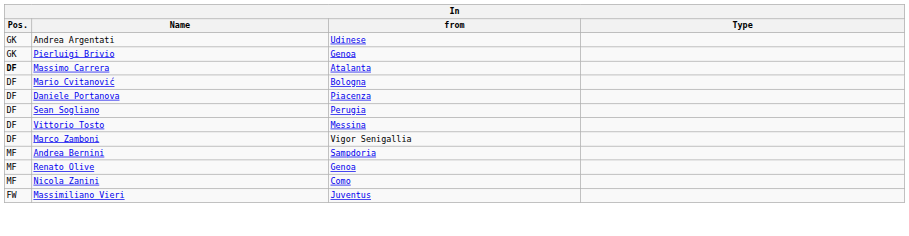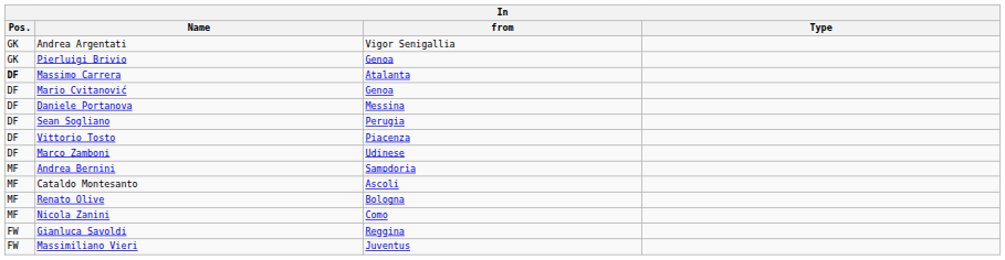 <table class="wikitable" style="font-size:90%;width:99%;">
 <tr>
 <th colspan="4">In</th>
 </tr>
 <tr>
 <th width=3%>Pos.</th>
 <th width=33%>Name</th>
 <th width=28%>from</th>
 <th width=36%>Type</th>
 </tr>
 <tr>
 <td>GK</td>
 <td>Andrea Argentati</td>
-<td><a href='#'>Udinese</a></td>
+<td>Vigor Senigallia</td>
 <td></td>
 </tr>
 <tr>
 <td>GK</td>
 <td><a href='#'>Pierluigi Brivio</a></td>
 <td><a href='#'>Genoa</a></td>
 <td></td>
 </tr>
 <tr>
 <td><strong>DF</strong></td>
 <td><a href='#'>Massimo Carrera</a></td>
 <td><a href='#'>Atalanta</a></td>
 <td></td>
 </tr>
 <tr>
 <td>DF</td>
 <td><a href='#'>Mario Cvitanović</a></td>
-<td><a href='#'>Bologna</a></td>
+<td><a href='#'>Genoa</a></td>
 <td></td>
 </tr>
 <tr>
 <td>DF</td>
 <td><a href='#'>Daniele Portanova</a></td>
-<td><a href='#'>Piacenza</a></td>
+<td><a href='#'>Messina</a></td>
 <td></td>
 </tr>
 <tr>
 <td>DF</td>
 <td><a href='#'>Sean Sogliano</a></td>
 <td><a href='#'>Perugia</a></td>
 <td></td>
 </tr>
 <tr>
 <td>DF</td>
 <td><a href='#'>Vittorio Tosto</a></td>
-<td><a href='#'>Messina</a></td>
+<td><a href='#'>Piacenza</a></td>
 <td></td>
 </tr>
 <tr>
 <td>DF</td>
 <td><a href='#'>Marco Zamboni</a></td>
-<td>Vigor Senigallia</td>
+<td><a href='#'>Udinese</a></td>
 <td></td>
 </tr>
 <tr>
 <td>MF</td>
 <td><a href='#'>Andrea Bernini</a></td>
 <td><a href='#'>Sampdoria</a></td>
 <td></td>
 </tr>
 <tr>
 <td>MF</td>
+<td>Cataldo Montesanto</td>
+<td><a href='#'>Ascoli</a></td>
+<td></td>
+</tr>
+<tr>
+<td>MF</td>
 <td><a href='#'>Renato Olive</a></td>
-<td><a href='#'>Genoa</a></td>
+<td><a href='#'>Bologna</a></td>
 <td></td>
 </tr>
 <tr>
 <td>MF</td>
 <td><a href='#'>Nicola Zanini</a></td>
 <td><a href='#'>Como</a></td>
 <td></td>
 </tr>
 <tr>
 <td>FW</td>
+<td><a href='#'>Gianluca Savoldi</a></td>
+<td><a href='#'>Reggina</a></td>
+<td></td>
+</tr>
+<tr>
+<td>FW</td>
 <td><a href='#'>Massimiliano Vieri</a></td>
 <td><a href='#'>Juventus</a></td>
 <td></td>
 </tr>
 </table>
